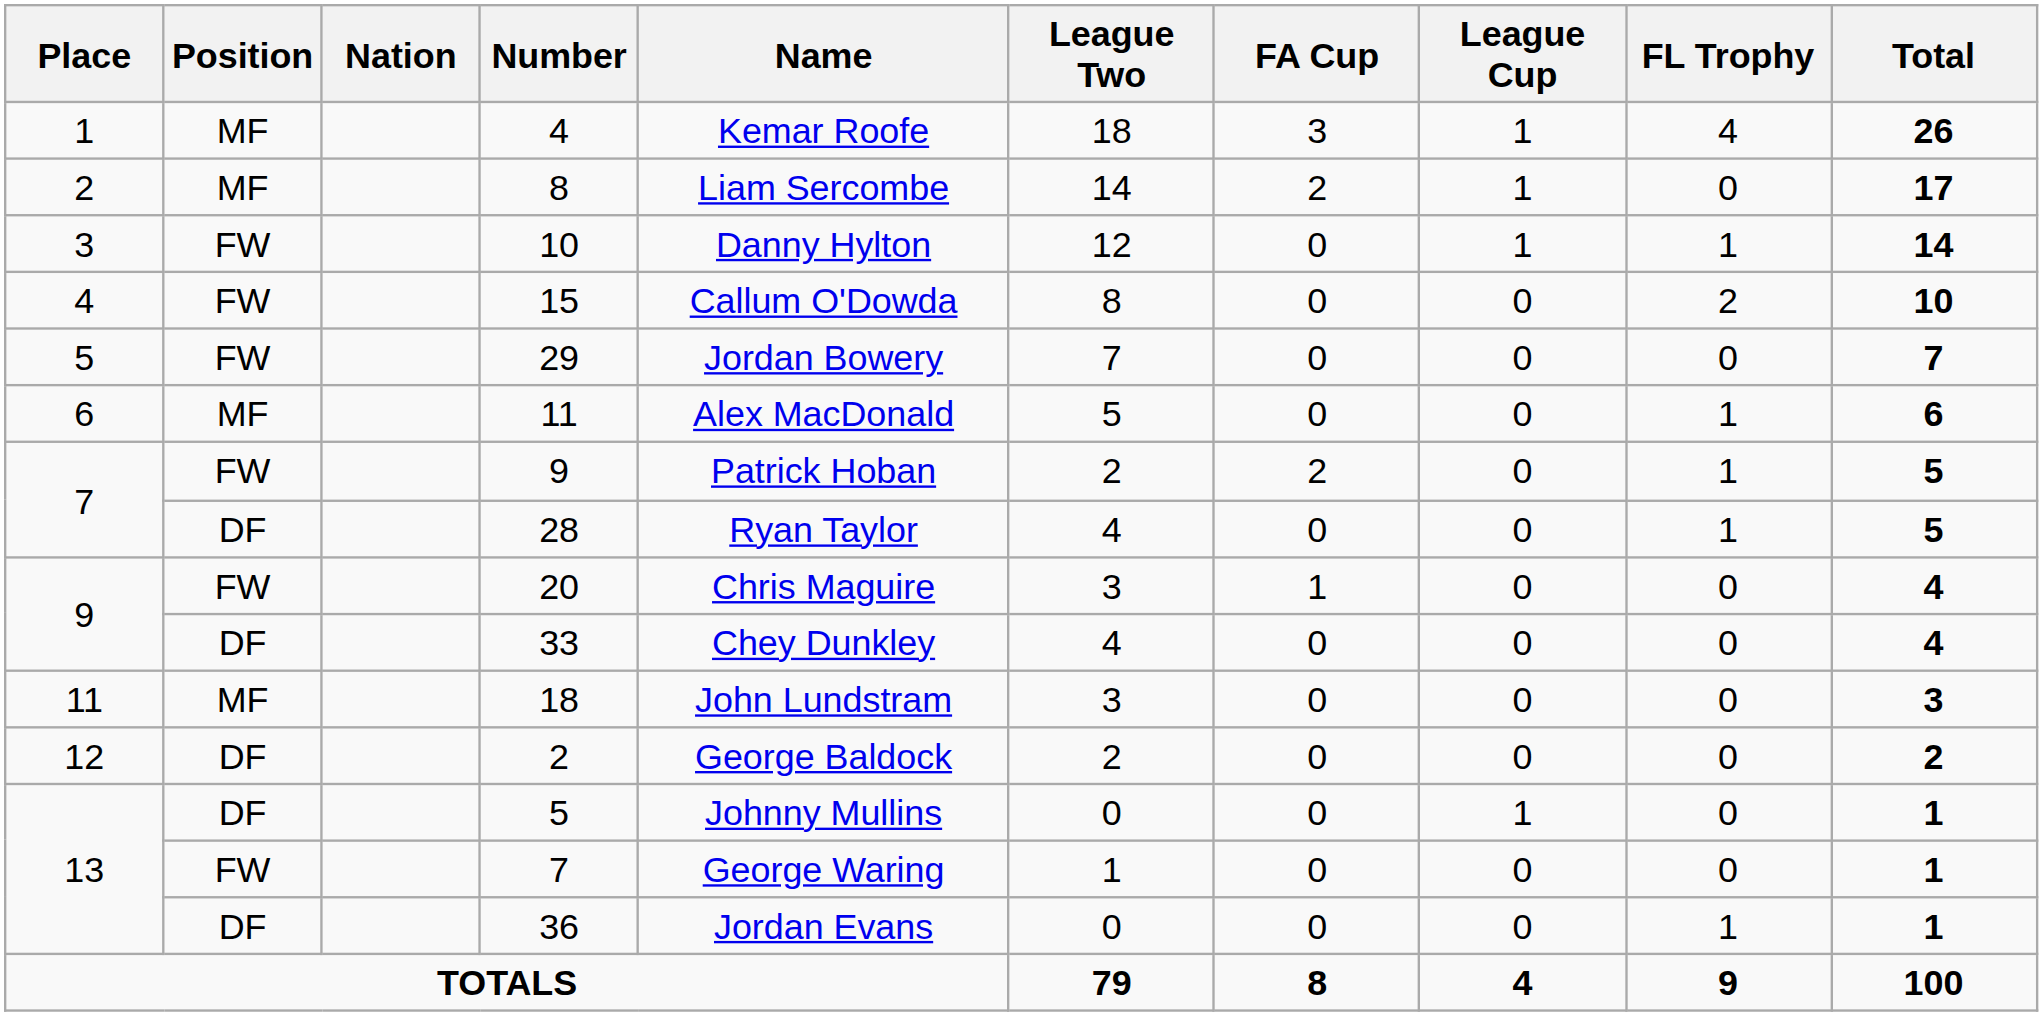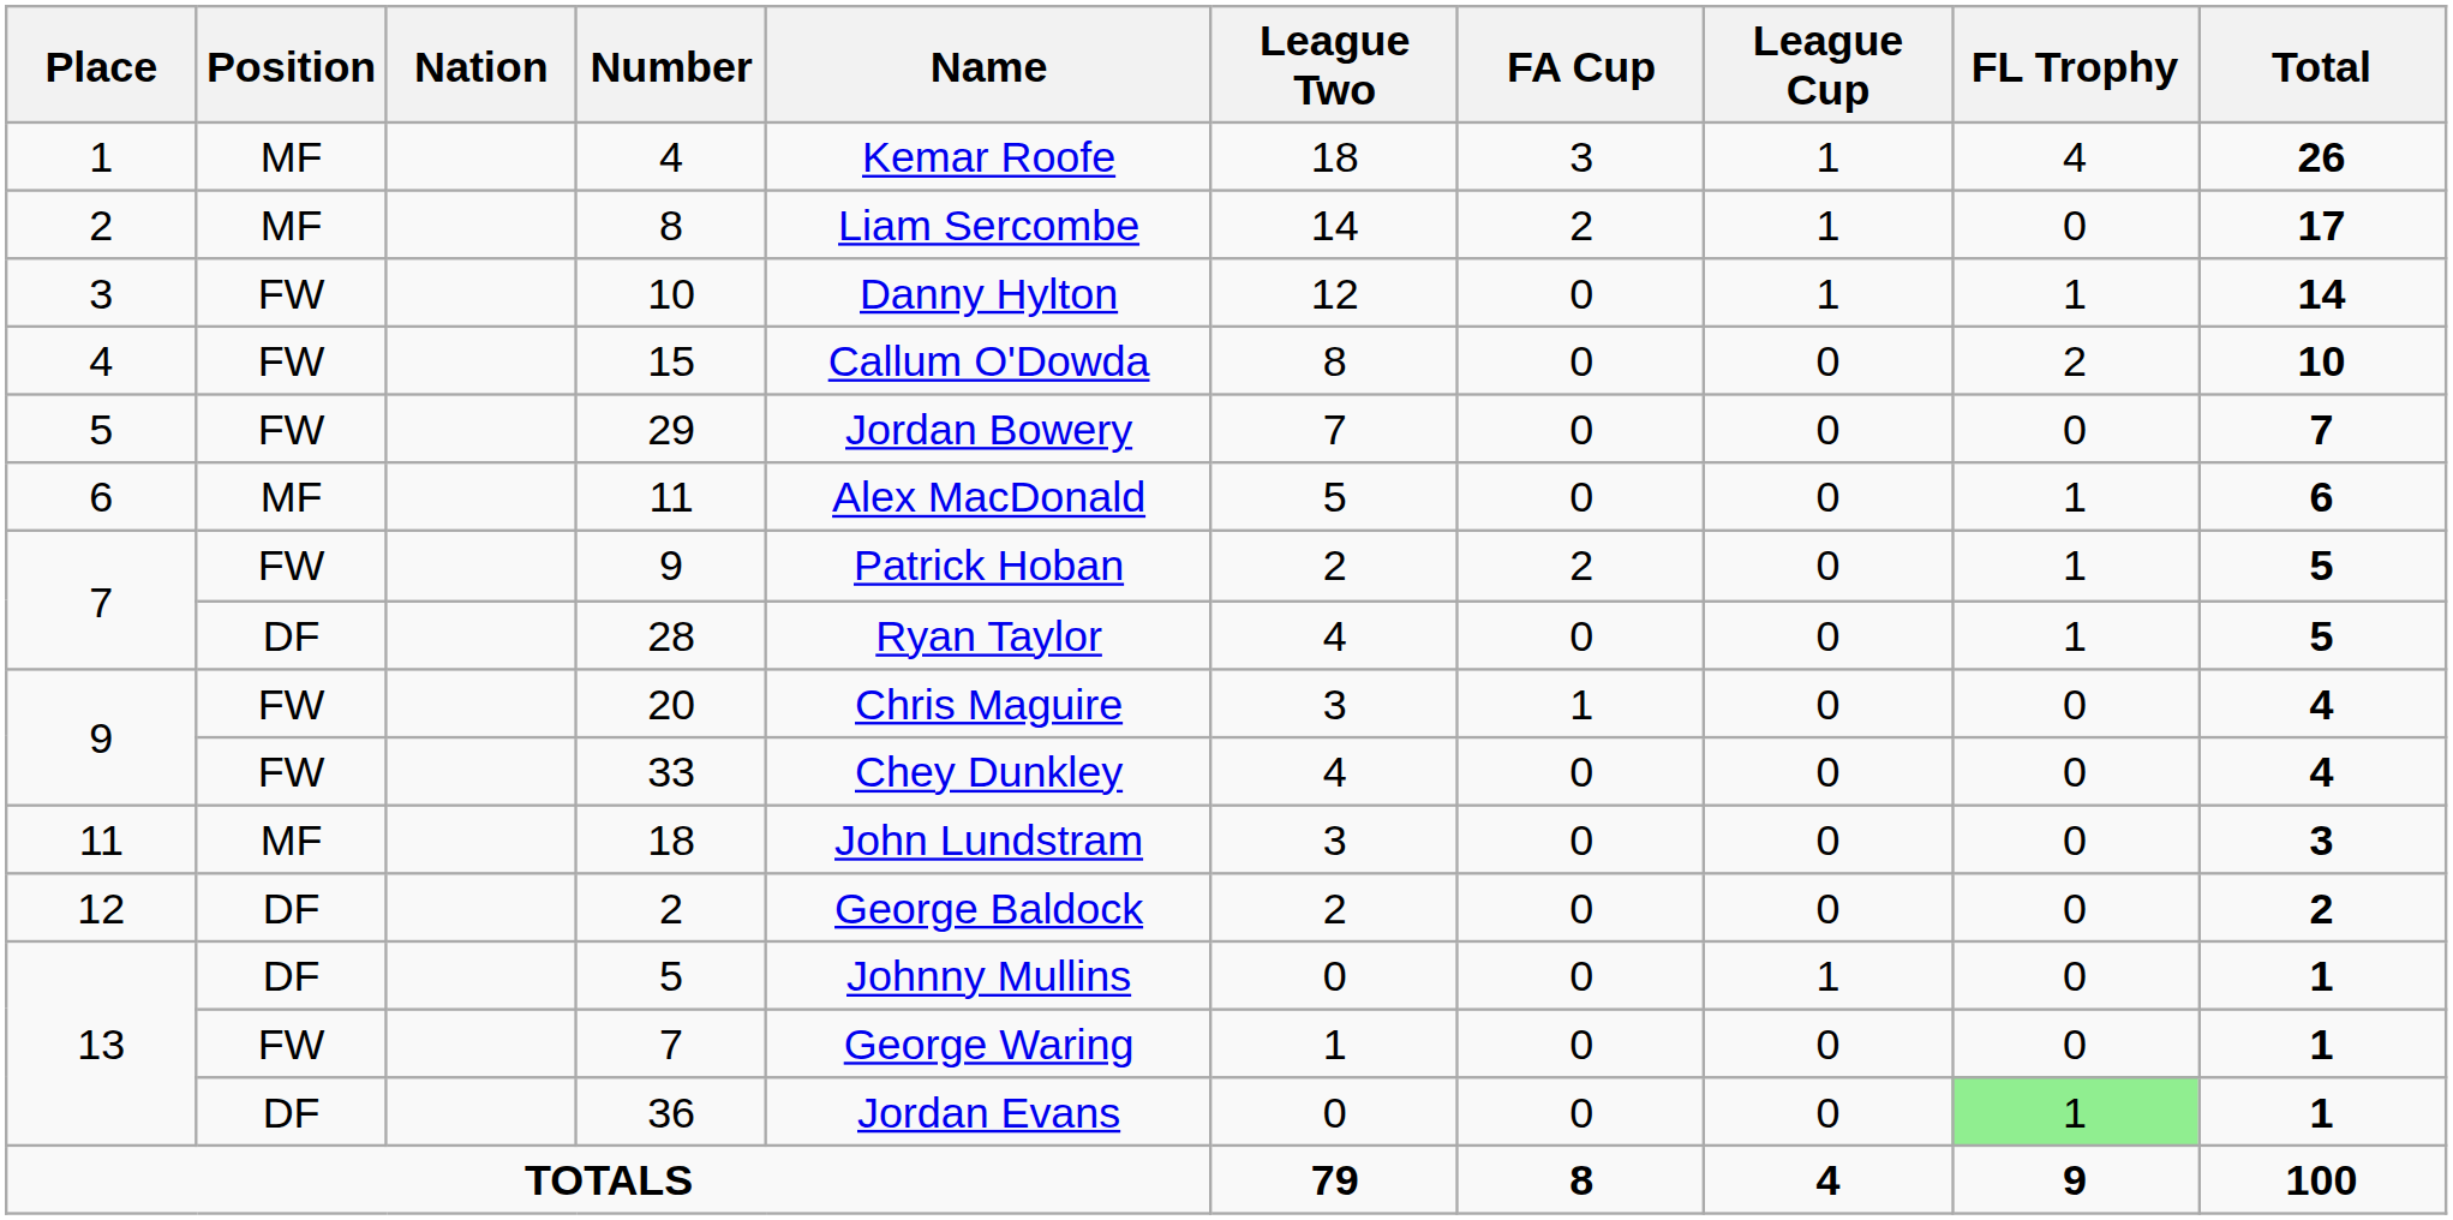 <table class="wikitable" style="font-size: 95%; text-align: center;">
 <tr>
 <th width=60>Place</th>
 <th width=60>Position</th>
 <th width=60>Nation</th>
 <th width=60>Number</th>
 <th width=150>Name</th>
 <th width=80>League Two</th>
 <th width=80>FA Cup</th>
 <th width=80>League Cup</th>
 <th width=80>FL Trophy</th>
 <th width=80>Total</th>
 </tr>
 <tr>
 <td>1</td>
 <td>MF</td>
 <td></td>
 <td>4</td>
 <td><a href='#'>Kemar Roofe</a></td>
 <td>18</td>
 <td>3</td>
 <td>1</td>
 <td>4</td>
 <td><strong>26</strong></td>
 </tr>
 <tr>
 <td>2</td>
 <td>MF</td>
 <td></td>
 <td>8</td>
 <td><a href='#'>Liam Sercombe</a></td>
 <td>14</td>
 <td>2</td>
 <td>1</td>
 <td>0</td>
 <td><strong>17</strong></td>
 </tr>
 <tr>
 <td>3</td>
 <td>FW</td>
 <td></td>
 <td>10</td>
 <td><a href='#'>Danny Hylton</a></td>
 <td>12</td>
 <td>0</td>
 <td>1</td>
 <td>1</td>
 <td><strong>14</strong></td>
 </tr>
 <tr>
 <td>4</td>
 <td>FW</td>
 <td></td>
 <td>15</td>
 <td><a href='#'>Callum O'Dowda</a></td>
 <td>8</td>
 <td>0</td>
 <td>0</td>
 <td>2</td>
 <td><strong>10</strong></td>
 </tr>
 <tr>
 <td>5</td>
 <td>FW</td>
 <td></td>
 <td>29</td>
 <td><a href='#'>Jordan Bowery</a></td>
 <td>7</td>
 <td>0</td>
 <td>0</td>
 <td>0</td>
 <td><strong>7</strong></td>
 </tr>
 <tr>
 <td>6</td>
 <td>MF</td>
 <td></td>
 <td>11</td>
 <td><a href='#'>Alex MacDonald</a></td>
 <td>5</td>
 <td>0</td>
 <td>0</td>
 <td>1</td>
 <td><strong>6</strong></td>
 </tr>
 <tr>
 <td rowspan=2>7</td>
 <td>FW</td>
 <td></td>
 <td>9</td>
 <td><a href='#'>Patrick Hoban</a></td>
 <td>2</td>
 <td>2</td>
 <td>0</td>
 <td>1</td>
 <td><strong>5</strong></td>
 </tr>
 <tr>
 <td>DF</td>
 <td></td>
 <td>28</td>
 <td><a href='#'>Ryan Taylor</a></td>
 <td>4</td>
 <td>0</td>
 <td>0</td>
 <td>1</td>
 <td><strong>5</strong></td>
 </tr>
 <tr>
 <td rowspan=2>9</td>
 <td>FW</td>
 <td></td>
 <td>20</td>
 <td><a href='#'>Chris Maguire</a></td>
 <td>3</td>
 <td>1</td>
 <td>0</td>
 <td>0</td>
 <td><strong>4</strong></td>
 </tr>
 <tr>
-<td>DF</td>
+<td>FW</td>
 <td></td>
 <td>33</td>
 <td><a href='#'>Chey Dunkley</a></td>
 <td>4</td>
 <td>0</td>
 <td>0</td>
 <td>0</td>
 <td><strong>4</strong></td>
 </tr>
 <tr>
 <td>11</td>
 <td>MF</td>
 <td></td>
 <td>18</td>
 <td><a href='#'>John Lundstram</a></td>
 <td>3</td>
 <td>0</td>
 <td>0</td>
 <td>0</td>
 <td><strong>3</strong></td>
 </tr>
 <tr>
 <td>12</td>
 <td>DF</td>
 <td></td>
 <td>2</td>
 <td><a href='#'>George Baldock</a></td>
 <td>2</td>
 <td>0</td>
 <td>0</td>
 <td>0</td>
 <td><strong>2</strong></td>
 </tr>
 <tr>
 <td rowspan=3>13</td>
 <td>DF</td>
 <td></td>
 <td>5</td>
 <td><a href='#'>Johnny Mullins</a></td>
 <td>0</td>
 <td>0</td>
 <td>1</td>
 <td>0</td>
 <td><strong>1</strong></td>
 </tr>
 <tr>
 <td>FW</td>
 <td></td>
 <td>7</td>
 <td><a href='#'>George Waring</a></td>
 <td>1</td>
 <td>0</td>
 <td>0</td>
 <td>0</td>
 <td><strong>1</strong></td>
 </tr>
 <tr>
 <td>DF</td>
 <td></td>
 <td>36</td>
 <td><a href='#'>Jordan Evans</a></td>
 <td>0</td>
 <td>0</td>
 <td>0</td>
-<td>1</td>
+<td style="background: lightgreen;">1</td>
 <td><strong>1</strong></td>
 </tr>
 <tr>
 <td colspan=5><strong>TOTALS</strong></td>
 <td><strong>79</strong></td>
 <td><strong>8</strong></td>
 <td><strong>4</strong></td>
 <td><strong>9</strong></td>
 <td><strong>100</strong></td>
 </tr>
 </table>
